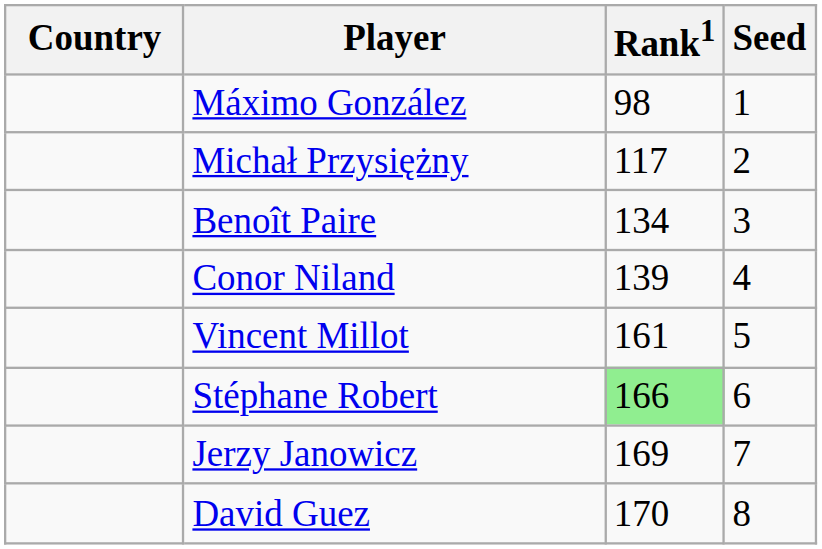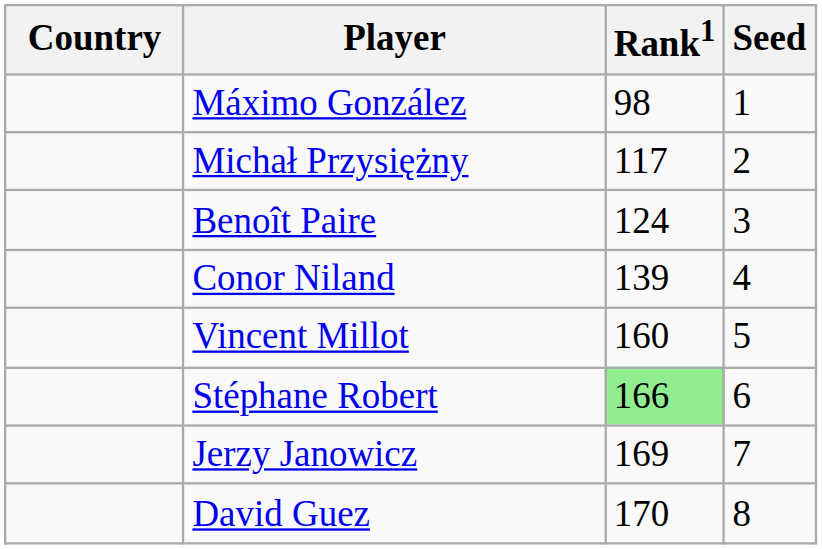 <table class="sortable wikitable">
 <tr>
 <th width="70">Country</th>
 <th width="175">Player</th>
 <th>Rank<sup>1</sup></th>
 <th>Seed</th>
 </tr>
 <tr>
 <td></td>
 <td><a href='#'>Máximo González</a></td>
 <td>98</td>
 <td>1</td>
 </tr>
 <tr>
 <td></td>
 <td><a href='#'>Michał Przysiężny</a></td>
 <td>117</td>
 <td>2</td>
 </tr>
 <tr>
 <td></td>
 <td><a href='#'>Benoît Paire</a></td>
-<td>134</td>
+<td>124</td>
 <td>3</td>
 </tr>
 <tr>
 <td></td>
 <td><a href='#'>Conor Niland</a></td>
 <td>139</td>
 <td>4</td>
 </tr>
 <tr>
 <td></td>
 <td><a href='#'>Vincent Millot</a></td>
-<td>161</td>
+<td>160</td>
 <td>5</td>
 </tr>
 <tr>
 <td></td>
 <td><a href='#'>Stéphane Robert</a></td>
 <td style="background: lightgreen;">166</td>
 <td>6</td>
 </tr>
 <tr>
 <td></td>
 <td><a href='#'>Jerzy Janowicz</a></td>
 <td>169</td>
 <td>7</td>
 </tr>
 <tr>
 <td></td>
 <td><a href='#'>David Guez</a></td>
 <td>170</td>
 <td>8</td>
 </tr>
 </table>
